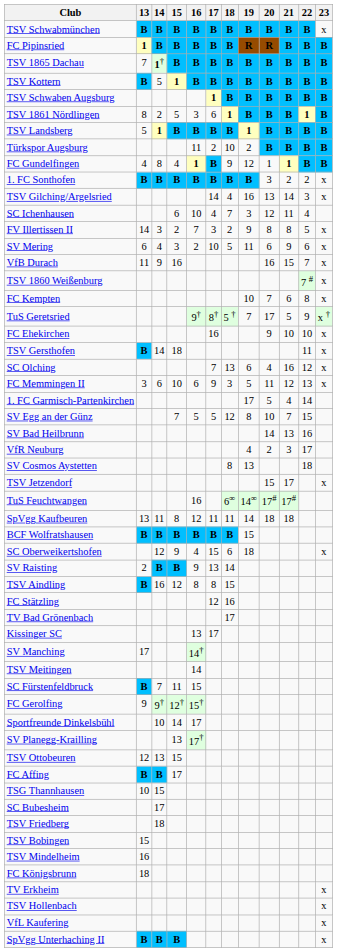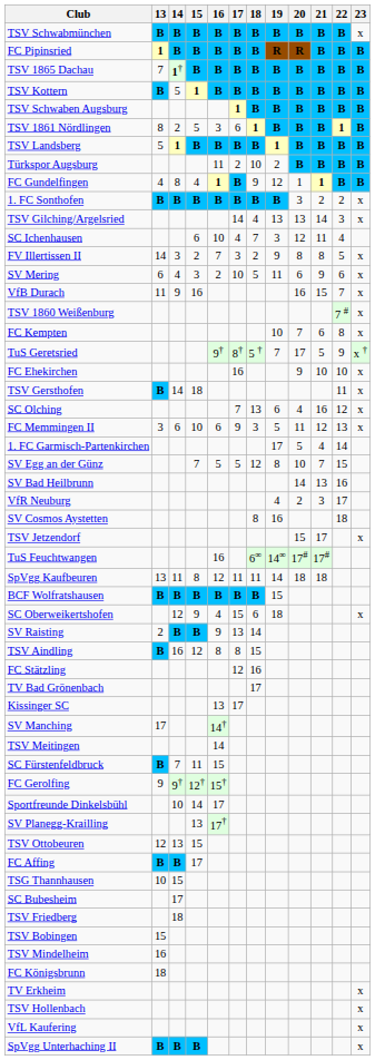 <table class="wikitable sortable">
 <tr>
 <th>Club</th>
 <th class="unsortable">13</th>
 <th class="unsortable">14</th>
 <th class="unsortable">15</th>
 <th class="unsortable">16</th>
 <th class="unsortable">17</th>
 <th class="unsortable">18</th>
 <th class="unsortable">19</th>
 <th class="unsortable">20</th>
 <th class="unsortable">21</th>
 <th class="unsortable">22</th>
 <th class="unsortable">23</th>
 </tr>
 <tr align="center">
 <td align="left"><a href='#'>TSV Schwabmünchen</a></td>
 <td style="background:#00BFFF"><strong>B</strong></td>
 <td style="background:#00BFFF"><strong>B</strong></td>
 <td style="background:#00BFFF"><strong>B</strong></td>
 <td style="background:#00BFFF"><strong>B</strong></td>
 <td style="background:#00BFFF"><strong>B</strong></td>
 <td style="background:#00BFFF"><strong>B</strong></td>
 <td style="background:#00BFFF"><strong>B</strong></td>
 <td style="background:#00BFFF"><strong>B</strong></td>
 <td style="background:#00BFFF"><strong>B</strong></td>
 <td style="background:#00BFFF"><strong>B</strong></td>
 <td>x</td>
 </tr>
 <tr align="center">
 <td align="left"><a href='#'>FC Pipinsried</a></td>
 <td style="background:#ffffbf"><strong>1</strong></td>
 <td style="background:#00BFFF"><strong>B</strong></td>
 <td style="background:#00BFFF"><strong>B</strong></td>
 <td style="background:#00BFFF"><strong>B</strong></td>
 <td style="background:#00BFFF"><strong>B</strong></td>
 <td style="background:#00BFFF"><strong>B</strong></td>
 <td style="background:#964B00"><strong>R</strong></td>
 <td style="background:#964B00"><strong>R</strong></td>
 <td style="background:#00BFFF"><strong>B</strong></td>
 <td style="background:#00BFFF"><strong>B</strong></td>
 <td style="background:#00BFFF"><strong>B</strong></td>
 </tr>
 <tr align="center">
 <td align="left"><a href='#'>TSV 1865 Dachau</a></td>
 <td>7</td>
 <td style="background:#dfffdf"><strong>1</strong><sup>†</sup></td>
 <td style="background:#00BFFF"><strong>B</strong></td>
 <td style="background:#00BFFF"><strong>B</strong></td>
 <td style="background:#00BFFF"><strong>B</strong></td>
 <td style="background:#00BFFF"><strong>B</strong></td>
 <td style="background:#00BFFF"><strong>B</strong></td>
 <td style="background:#00BFFF"><strong>B</strong></td>
 <td style="background:#00BFFF"><strong>B</strong></td>
 <td style="background:#00BFFF"><strong>B</strong></td>
 <td style="background:#00BFFF"><strong>B</strong></td>
 </tr>
 <tr align="center">
 <td align="left"><a href='#'>TSV Kottern</a></td>
 <td style="background:#00BFFF"><strong>B</strong></td>
 <td>5</td>
 <td style="background:#ffffbf"><strong>1</strong></td>
 <td style="background:#00BFFF"><strong>B</strong></td>
 <td style="background:#00BFFF"><strong>B</strong></td>
 <td style="background:#00BFFF"><strong>B</strong></td>
 <td style="background:#00BFFF"><strong>B</strong></td>
 <td style="background:#00BFFF"><strong>B</strong></td>
 <td style="background:#00BFFF"><strong>B</strong></td>
 <td style="background:#00BFFF"><strong>B</strong></td>
 <td style="background:#00BFFF"><strong>B</strong></td>
 </tr>
 <tr align="center">
 <td align="left"><a href='#'>TSV Schwaben Augsburg</a></td>
 <td></td>
 <td></td>
 <td></td>
 <td></td>
 <td style="background:#ffffbf"><strong>1</strong></td>
 <td style="background:#00BFFF"><strong>B</strong></td>
 <td style="background:#00BFFF"><strong>B</strong></td>
 <td style="background:#00BFFF"><strong>B</strong></td>
 <td style="background:#00BFFF"><strong>B</strong></td>
 <td style="background:#00BFFF"><strong>B</strong></td>
 <td style="background:#00BFFF"><strong>B</strong></td>
 </tr>
 <tr align="center">
 <td align="left"><a href='#'>TSV 1861 Nördlingen</a></td>
 <td>8</td>
 <td>2</td>
 <td>5</td>
 <td>3</td>
 <td>6</td>
 <td style="background:#ffffbf"><strong>1</strong></td>
 <td style="background:#00BFFF"><strong>B</strong></td>
 <td style="background:#00BFFF"><strong>B</strong></td>
 <td style="background:#00BFFF"><strong>B</strong></td>
 <td style="background:#ffffbf"><strong>1</strong></td>
 <td style="background:#00BFFF"><strong>B</strong></td>
 </tr>
 <tr align="center">
 <td align="left"><a href='#'>TSV Landsberg</a></td>
 <td>5</td>
 <td style="background:#ffffbf"><strong>1</strong></td>
 <td style="background:#00BFFF"><strong>B</strong></td>
 <td style="background:#00BFFF"><strong>B</strong></td>
 <td style="background:#00BFFF"><strong>B</strong></td>
 <td style="background:#00BFFF"><strong>B</strong></td>
 <td style="background:#ffffbf"><strong>1</strong></td>
 <td style="background:#00BFFF"><strong>B</strong></td>
 <td style="background:#00BFFF"><strong>B</strong></td>
 <td style="background:#00BFFF"><strong>B</strong></td>
 <td style="background:#00BFFF"><strong>B</strong></td>
 </tr>
 <tr align="center">
 <td align="left"><a href='#'>Türkspor Augsburg</a></td>
 <td></td>
 <td></td>
 <td></td>
 <td>11</td>
 <td>2</td>
 <td>10</td>
 <td>2</td>
 <td style="background:#00BFFF"><strong>B</strong></td>
 <td style="background:#00BFFF"><strong>B</strong></td>
 <td style="background:#00BFFF"><strong>B</strong></td>
 <td style="background:#00BFFF"><strong>B</strong></td>
 </tr>
 <tr align="center">
 <td align="left"><a href='#'>FC Gundelfingen</a></td>
 <td>4</td>
 <td>8</td>
 <td>4</td>
 <td style="background:#ffffbf"><strong>1</strong></td>
 <td style="background:#00BFFF"><strong>B</strong></td>
 <td>9</td>
 <td>12</td>
 <td>1</td>
 <td style="background:#ffffbf"><strong>1</strong></td>
 <td style="background:#00BFFF"><strong>B</strong></td>
 <td style="background:#00BFFF"><strong>B</strong></td>
 </tr>
 <tr align="center">
 <td align="left"><a href='#'>1. FC Sonthofen</a></td>
 <td style="background:#00BFFF"><strong>B</strong></td>
 <td style="background:#00BFFF"><strong>B</strong></td>
 <td style="background:#00BFFF"><strong>B</strong></td>
 <td style="background:#00BFFF"><strong>B</strong></td>
 <td style="background:#00BFFF"><strong>B</strong></td>
 <td style="background:#00BFFF"><strong>B</strong></td>
 <td style="background:#00BFFF"><strong>B</strong></td>
 <td>3</td>
 <td>2</td>
 <td>2</td>
 <td>x</td>
 </tr>
 <tr align="center">
 <td align="left"><a href='#'>TSV Gilching/Argelsried</a></td>
 <td></td>
 <td></td>
 <td></td>
 <td></td>
 <td>14</td>
 <td>4</td>
-<td>16</td>
+<td>13</td>
 <td>13</td>
 <td>14</td>
 <td>3</td>
 <td>x</td>
 </tr>
 <tr align="center">
 <td align="left"><a href='#'>SC Ichenhausen</a></td>
 <td></td>
 <td></td>
 <td>6</td>
 <td>10</td>
 <td>4</td>
 <td>7</td>
 <td>3</td>
 <td>12</td>
 <td>11</td>
 <td>4</td>
 <td></td>
 </tr>
 <tr align="center">
 <td align="left"><a href='#'>FV Illertissen II</a></td>
 <td>14</td>
 <td>3</td>
 <td>2</td>
 <td>7</td>
 <td>3</td>
 <td>2</td>
 <td>9</td>
 <td>8</td>
 <td>8</td>
 <td>5</td>
 <td>x</td>
 </tr>
 <tr align="center">
 <td align="left"><a href='#'>SV Mering</a></td>
 <td>6</td>
 <td>4</td>
 <td>3</td>
 <td>2</td>
 <td>10</td>
 <td>5</td>
 <td>11</td>
 <td>6</td>
 <td>9</td>
 <td>6</td>
 <td>x</td>
 </tr>
 <tr align="center">
 <td align="left"><a href='#'>VfB Durach</a></td>
 <td>11</td>
 <td>9</td>
 <td>16</td>
 <td></td>
 <td></td>
 <td></td>
 <td></td>
 <td>16</td>
 <td>15</td>
 <td>7</td>
 <td>x</td>
 </tr>
 <tr align="center">
 <td align="left"><a href='#'>TSV 1860 Weißenburg</a></td>
 <td></td>
 <td></td>
 <td></td>
 <td></td>
 <td></td>
 <td></td>
 <td></td>
 <td></td>
 <td></td>
 <td style="background:#dfffdf">7 <sup>#</sup></td>
 <td>x</td>
 </tr>
 <tr align="center">
 <td align="left"><a href='#'>FC Kempten</a></td>
 <td></td>
 <td></td>
 <td></td>
 <td></td>
 <td></td>
 <td></td>
 <td>10</td>
 <td>7</td>
 <td>6</td>
 <td>8</td>
 <td>x</td>
 </tr>
 <tr align="center">
 <td align="left"><a href='#'>TuS Geretsried</a></td>
 <td></td>
 <td></td>
 <td></td>
 <td style="background:#dfffdf">9<sup>†</sup></td>
 <td style="background:#dfffdf">8<sup>†</sup></td>
 <td style="background:#dfffdf">5 <sup>†</sup></td>
 <td>7</td>
 <td>17</td>
 <td>5</td>
 <td>9</td>
 <td style="background:#dfffdf">x <sup>†</sup></td>
 </tr>
 <tr align="center">
 <td align="left"><a href='#'>FC Ehekirchen</a></td>
 <td></td>
 <td></td>
 <td></td>
 <td></td>
 <td>16</td>
 <td></td>
 <td></td>
 <td>9</td>
 <td>10</td>
 <td>10</td>
 <td>x</td>
 </tr>
 <tr align="center">
 <td align="left"><a href='#'>TSV Gersthofen</a></td>
 <td style="background:#00BFFF"><strong>B</strong></td>
 <td>14</td>
 <td>18</td>
 <td></td>
 <td></td>
 <td></td>
 <td></td>
 <td></td>
 <td></td>
 <td>11</td>
 <td>x</td>
 </tr>
 <tr align="center">
 <td align="left"><a href='#'>SC Olching</a></td>
 <td></td>
 <td></td>
 <td></td>
 <td></td>
 <td>7</td>
 <td>13</td>
 <td>6</td>
 <td>4</td>
 <td>16</td>
 <td>12</td>
 <td>x</td>
 </tr>
 <tr align="center">
 <td align="left"><a href='#'>FC Memmingen II</a></td>
 <td>3</td>
 <td>6</td>
 <td>10</td>
 <td>6</td>
 <td>9</td>
 <td>3</td>
 <td>5</td>
 <td>11</td>
 <td>12</td>
 <td>13</td>
 <td>x</td>
 </tr>
 <tr align="center">
 <td align="left"><a href='#'>1. FC Garmisch-Partenkirchen</a></td>
 <td></td>
 <td></td>
 <td></td>
 <td></td>
 <td></td>
 <td></td>
 <td>17</td>
 <td>5</td>
 <td>4</td>
 <td>14</td>
 <td></td>
 </tr>
 <tr align="center">
 <td align="left"><a href='#'>SV Egg an der Günz</a></td>
 <td></td>
 <td></td>
 <td>7</td>
 <td>5</td>
 <td>5</td>
 <td>12</td>
 <td>8</td>
 <td>10</td>
 <td>7</td>
 <td>15</td>
 <td></td>
 </tr>
 <tr align="center">
 <td align="left"><a href='#'>SV Bad Heilbrunn</a></td>
 <td></td>
 <td></td>
 <td></td>
 <td></td>
 <td></td>
 <td></td>
 <td></td>
 <td>14</td>
 <td>13</td>
 <td>16</td>
 <td></td>
 </tr>
 <tr align="center">
 <td align="left"><a href='#'>VfR Neuburg</a></td>
 <td></td>
 <td></td>
 <td></td>
 <td></td>
 <td></td>
 <td></td>
 <td>4</td>
 <td>2</td>
 <td>3</td>
 <td>17</td>
 <td></td>
 </tr>
 <tr align="center">
 <td align="left"><a href='#'>SV Cosmos Aystetten</a></td>
 <td></td>
 <td></td>
 <td></td>
 <td></td>
 <td></td>
 <td>8</td>
-<td>13</td>
+<td>16</td>
 <td></td>
 <td></td>
 <td>18</td>
 <td></td>
 </tr>
 <tr align="center">
 <td align="left"><a href='#'>TSV Jetzendorf</a></td>
 <td></td>
 <td></td>
 <td></td>
 <td></td>
 <td></td>
 <td></td>
 <td></td>
 <td>15</td>
 <td>17</td>
 <td></td>
 <td>x</td>
 </tr>
 <tr align="center">
 <td align="left"><a href='#'>TuS Feuchtwangen</a></td>
 <td></td>
 <td></td>
 <td></td>
 <td>16</td>
 <td></td>
 <td style="background:#dfffdf">6<sup>∞</sup></td>
 <td style="background:#dfffdf">14<sup>∞</sup></td>
 <td style="background:#dfffdf">17<sup>#</sup></td>
 <td style="background:#dfffdf">17<sup>#</sup></td>
 <td></td>
 <td></td>
 </tr>
 <tr align="center">
 <td align="left"><a href='#'>SpVgg Kaufbeuren</a></td>
 <td>13</td>
 <td>11</td>
 <td>8</td>
 <td>12</td>
 <td>11</td>
 <td>11</td>
 <td>14</td>
 <td>18</td>
 <td>18</td>
 <td></td>
 <td></td>
 </tr>
 <tr align="center">
 <td align="left"><a href='#'>BCF Wolfratshausen</a></td>
 <td style="background:#00BFFF"><strong>B</strong></td>
 <td style="background:#00BFFF"><strong>B</strong></td>
 <td style="background:#00BFFF"><strong>B</strong></td>
 <td style="background:#00BFFF"><strong>B</strong></td>
 <td style="background:#00BFFF"><strong>B</strong></td>
 <td style="background:#00BFFF"><strong>B</strong></td>
 <td>15</td>
 <td></td>
 <td></td>
 <td></td>
 <td></td>
 </tr>
 <tr align="center">
 <td align="left"><a href='#'>SC Oberweikertshofen</a></td>
 <td></td>
 <td>12</td>
 <td>9</td>
 <td>4</td>
 <td>15</td>
 <td>6</td>
 <td>18</td>
 <td></td>
 <td></td>
 <td></td>
 <td>x</td>
 </tr>
 <tr align="center">
 <td align="left"><a href='#'>SV Raisting</a></td>
 <td>2</td>
 <td style="background:#00BFFF"><strong>B</strong></td>
 <td style="background:#00BFFF"><strong>B</strong></td>
 <td>9</td>
 <td>13</td>
 <td>14</td>
 <td></td>
 <td></td>
 <td></td>
 <td></td>
 <td></td>
 </tr>
 <tr align="center">
 <td align="left"><a href='#'>TSV Aindling</a></td>
 <td style="background:#00BFFF"><strong>B</strong></td>
 <td>16</td>
 <td>12</td>
 <td>8</td>
 <td>8</td>
 <td>15</td>
 <td></td>
 <td></td>
 <td></td>
 <td></td>
 <td></td>
 </tr>
 <tr align="center">
 <td align="left"><a href='#'>FC Stätzling</a></td>
 <td></td>
 <td></td>
 <td></td>
 <td></td>
 <td>12</td>
 <td>16</td>
 <td></td>
 <td></td>
 <td></td>
 <td></td>
 <td></td>
 </tr>
 <tr align="center">
 <td align="left"><a href='#'>TV Bad Grönenbach</a></td>
 <td></td>
 <td></td>
 <td></td>
 <td></td>
 <td></td>
 <td>17</td>
 <td></td>
 <td></td>
 <td></td>
 <td></td>
 <td></td>
 </tr>
 <tr align="center">
 <td align="left"><a href='#'>Kissinger SC</a></td>
 <td></td>
 <td></td>
 <td></td>
 <td>13</td>
 <td>17</td>
 <td></td>
 <td></td>
 <td></td>
 <td></td>
 <td></td>
 <td></td>
 </tr>
 <tr align="center">
 <td align="left"><a href='#'>SV Manching</a></td>
 <td>17</td>
 <td></td>
 <td></td>
 <td style="background:#dfffdf">14<sup>†</sup></td>
 <td></td>
 <td></td>
 <td></td>
 <td></td>
 <td></td>
 <td></td>
 <td></td>
 </tr>
 <tr align="center">
 <td align="left"><a href='#'>TSV Meitingen</a></td>
 <td></td>
 <td></td>
 <td></td>
 <td>14</td>
 <td></td>
 <td></td>
 <td></td>
 <td></td>
 <td></td>
 <td></td>
 <td></td>
 </tr>
 <tr align="center">
 <td align="left"><a href='#'>SC Fürstenfeldbruck</a></td>
 <td style="background:#00BFFF"><strong>B</strong></td>
 <td>7</td>
 <td>11</td>
 <td>15</td>
 <td></td>
 <td></td>
 <td></td>
 <td></td>
 <td></td>
 <td></td>
 <td></td>
 </tr>
 <tr align="center">
 <td align="left"><a href='#'>FC Gerolfing</a></td>
 <td>9</td>
 <td style="background:#dfffdf">9<sup>†</sup></td>
 <td style="background:#dfffdf">12<sup>†</sup></td>
 <td style="background:#dfffdf">15<sup>†</sup></td>
 <td></td>
 <td></td>
 <td></td>
 <td></td>
 <td></td>
 <td></td>
 <td></td>
 </tr>
 <tr align="center">
 <td align="left"><a href='#'>Sportfreunde Dinkelsbühl</a></td>
 <td></td>
 <td>10</td>
 <td>14</td>
 <td>17</td>
 <td></td>
 <td></td>
 <td></td>
 <td></td>
 <td></td>
 <td></td>
 <td></td>
 </tr>
 <tr align="center">
 <td align="left"><a href='#'>SV Planegg-Krailling</a></td>
 <td></td>
 <td></td>
 <td>13</td>
 <td style="background:#dfffdf">17<sup>†</sup></td>
 <td></td>
 <td></td>
 <td></td>
 <td></td>
 <td></td>
 <td></td>
 <td></td>
 </tr>
 <tr align="center">
 <td align="left"><a href='#'>TSV Ottobeuren</a></td>
 <td>12</td>
 <td>13</td>
 <td>15</td>
 <td></td>
 <td></td>
 <td></td>
 <td></td>
 <td></td>
 <td></td>
 <td></td>
 <td></td>
 </tr>
 <tr align="center">
 <td align="left"><a href='#'>FC Affing</a></td>
 <td style="background:#00BFFF"><strong>B</strong></td>
 <td style="background:#00BFFF"><strong>B</strong></td>
 <td>17</td>
 <td></td>
 <td></td>
 <td></td>
 <td></td>
 <td></td>
 <td></td>
 <td></td>
 <td></td>
 </tr>
 <tr align="center">
 <td align="left"><a href='#'>TSG Thannhausen</a></td>
 <td>10</td>
 <td>15</td>
 <td></td>
 <td></td>
 <td></td>
 <td></td>
 <td></td>
 <td></td>
 <td></td>
 <td></td>
 <td></td>
 </tr>
 <tr align="center">
 <td align="left"><a href='#'>SC Bubesheim</a></td>
 <td></td>
 <td>17</td>
 <td></td>
 <td></td>
 <td></td>
 <td></td>
 <td></td>
 <td></td>
 <td></td>
 <td></td>
 <td></td>
 </tr>
 <tr align="center">
 <td align="left"><a href='#'>TSV Friedberg</a></td>
 <td></td>
 <td>18</td>
 <td></td>
 <td></td>
 <td></td>
 <td></td>
 <td></td>
 <td></td>
 <td></td>
 <td></td>
 <td></td>
 </tr>
 <tr align="center">
 <td align="left"><a href='#'>TSV Bobingen</a></td>
 <td>15</td>
 <td></td>
 <td></td>
 <td></td>
 <td></td>
 <td></td>
 <td></td>
 <td></td>
 <td></td>
 <td></td>
 <td></td>
 </tr>
 <tr align="center">
 <td align="left"><a href='#'>TSV Mindelheim</a></td>
 <td>16</td>
 <td></td>
 <td></td>
 <td></td>
 <td></td>
 <td></td>
 <td></td>
 <td></td>
 <td></td>
 <td></td>
 <td></td>
 </tr>
 <tr align="center">
 <td align="left"><a href='#'>FC Königsbrunn</a></td>
 <td>18</td>
 <td></td>
 <td></td>
 <td></td>
 <td></td>
 <td></td>
 <td></td>
 <td></td>
 <td></td>
 <td></td>
 <td></td>
 </tr>
 <tr align="center">
 <td align="left"><a href='#'>TV Erkheim</a></td>
 <td></td>
 <td></td>
 <td></td>
 <td></td>
 <td></td>
 <td></td>
 <td></td>
 <td></td>
 <td></td>
 <td></td>
 <td>x</td>
 </tr>
 <tr align="center">
 <td align="left"><a href='#'>TSV Hollenbach</a></td>
 <td></td>
 <td></td>
 <td></td>
 <td></td>
 <td></td>
 <td></td>
 <td></td>
 <td></td>
 <td></td>
 <td></td>
 <td>x</td>
 </tr>
 <tr align="center">
 <td align="left"><a href='#'>VfL Kaufering</a></td>
 <td></td>
 <td></td>
 <td></td>
 <td></td>
 <td></td>
 <td></td>
 <td></td>
 <td></td>
 <td></td>
 <td></td>
 <td>x</td>
 </tr>
 <tr align="center">
 <td align="left"><a href='#'>SpVgg Unterhaching II</a></td>
 <td style="background:#00BFFF"><strong>B</strong></td>
 <td style="background:#00BFFF"><strong>B</strong></td>
 <td style="background:#00BFFF"><strong>B</strong></td>
 <td></td>
 <td></td>
 <td></td>
 <td></td>
 <td></td>
 <td></td>
 <td></td>
 <td>x</td>
 </tr>
 </table>
